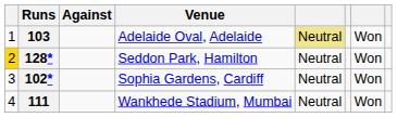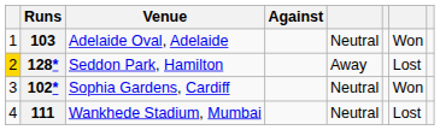 <table class="wikitable sortable plainrowheaders">
 <tr>
 <th></th>
 <th>Runs</th>
+<th>Venue</th>
 <th>Against</th>
-<th>Venue</th>
 <th></th>
 <th></th>
 <th></th>
 <th></th>
 </tr>
 <tr>
 <td>1</td>
 <th>103</th>
+<td><a href='#'>Adelaide Oval</a>, <a href='#'>Adelaide</a></td>
 <td></td>
-<td><a href='#'>Adelaide Oval</a>, <a href='#'>Adelaide</a></td>
-<td style="background: khaki;">Neutral</td>
+<td>Neutral</td>
 <td></td>
 <td>Won</td>
 <td></td>
 </tr>
 <tr>
 <td style="background: gold;">2</td>
 <th>128<a href='#'>*</a></th>
+<td><a href='#'>Seddon Park</a>, <a href='#'>Hamilton</a></td>
 <td></td>
-<td><a href='#'>Seddon Park</a>, <a href='#'>Hamilton</a></td>
-<td>Neutral</td>
+<td>Away</td>
 <td></td>
-<td>Won</td>
+<td>Lost</td>
 <td></td>
 </tr>
 <tr>
 <td>3</td>
 <th>102<a href='#'>*</a></th>
+<td><a href='#'>Sophia Gardens</a>, <a href='#'>Cardiff</a></td>
 <td></td>
-<td><a href='#'>Sophia Gardens</a>, <a href='#'>Cardiff</a></td>
 <td>Neutral</td>
 <td></td>
 <td>Won</td>
 <td></td>
 </tr>
 <tr>
 <td>4</td>
 <th>111</th>
+<td><a href='#'>Wankhede Stadium</a>, <a href='#'>Mumbai</a></td>
 <td></td>
-<td><a href='#'>Wankhede Stadium</a>, <a href='#'>Mumbai</a></td>
 <td>Neutral</td>
 <td></td>
-<td>Won</td>
+<td>Lost</td>
 <td></td>
 </tr>
 </table>
